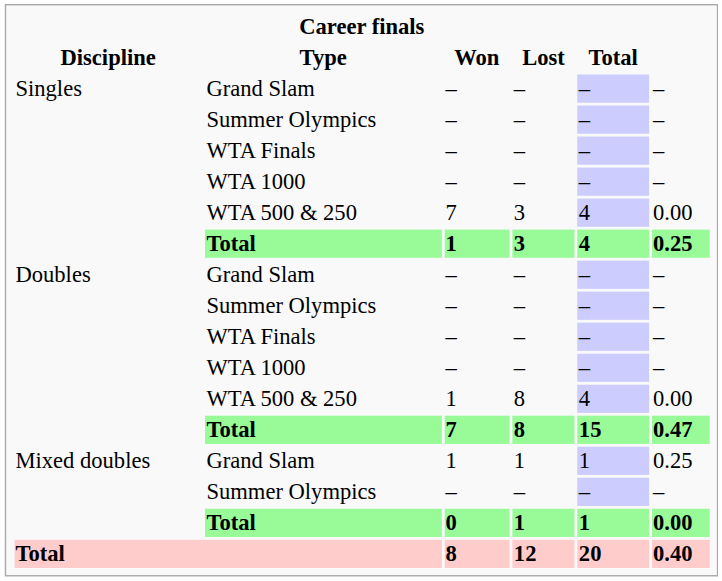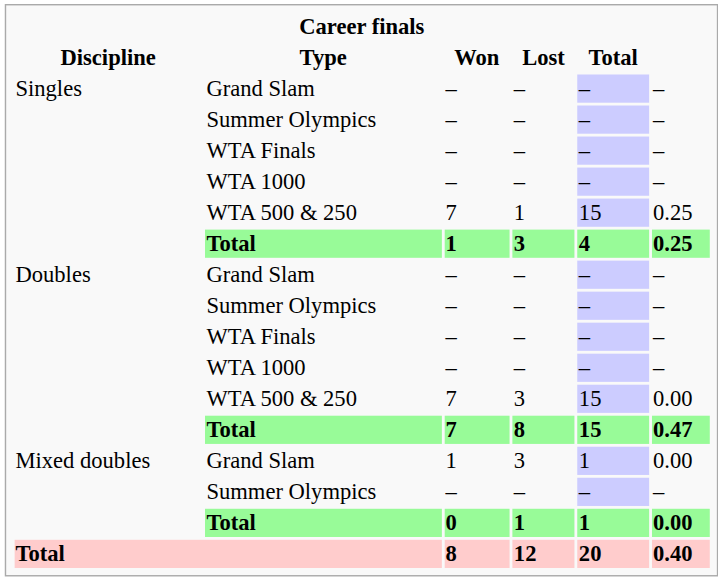 <table class="infobox vcard vevent nowrap" width="40%">
 <tr>
 <th colspan="6">Career finals</th>
 </tr>
 <tr>
 <th>Discipline</th>
 <th>Type</th>
 <th>Won</th>
 <th>Lost</th>
 <th>Total</th>
 <th></th>
 </tr>
 <tr>
 <td rowspan="6">Singles</td>
 <td>Grand Slam</td>
 <td>–</td>
 <td>–</td>
 <td bgcolor="CCCCFF">–</td>
 <td>–</td>
 </tr>
 <tr>
 <td>Summer Olympics</td>
 <td>–</td>
 <td>–</td>
 <td bgcolor="CCCCFF">–</td>
 <td>–</td>
 </tr>
 <tr>
 <td>WTA Finals</td>
 <td>–</td>
 <td>–</td>
 <td bgcolor="CCCCFF">–</td>
 <td>–</td>
 </tr>
 <tr>
 <td>WTA 1000</td>
 <td>–</td>
 <td>–</td>
 <td bgcolor="CCCCFF">–</td>
 <td>–</td>
 </tr>
 <tr>
 <td>WTA 500 & 250</td>
 <td>7</td>
-<td>3</td>
-<td bgcolor="CCCCFF">4</td>
-<td>0.00</td>
+<td>1</td>
+<td bgcolor="CCCCFF">15</td>
+<td>0.25</td>
 </tr>
 <tr bgcolor="98FB98">
 <td><strong>Total</strong></td>
 <td><strong>1</strong></td>
 <td><strong>3</strong></td>
 <td><strong>4</strong></td>
 <td><strong>0.25</strong></td>
 </tr>
 <tr>
 <td rowspan="6">Doubles</td>
 <td>Grand Slam</td>
 <td>–</td>
 <td>–</td>
 <td bgcolor="CCCCFF">–</td>
 <td>–</td>
 </tr>
 <tr>
 <td>Summer Olympics</td>
 <td>–</td>
 <td>–</td>
 <td bgcolor="CCCCFF">–</td>
 <td>–</td>
 </tr>
 <tr>
 <td>WTA Finals</td>
 <td>–</td>
 <td>–</td>
 <td bgcolor="CCCCFF">–</td>
 <td>–</td>
 </tr>
 <tr>
 <td>WTA 1000</td>
 <td>–</td>
 <td>–</td>
 <td bgcolor="CCCCFF">–</td>
 <td>–</td>
 </tr>
 <tr>
 <td>WTA 500 & 250</td>
-<td>1</td>
-<td>8</td>
-<td bgcolor="CCCCFF">4</td>
+<td>7</td>
+<td>3</td>
+<td bgcolor="CCCCFF">15</td>
 <td>0.00</td>
 </tr>
 <tr bgcolor="98FB98">
 <td><strong>Total</strong></td>
 <td><strong>7</strong></td>
 <td><strong>8</strong></td>
 <td><strong>15</strong></td>
 <td><strong>0.47</strong></td>
 </tr>
 <tr>
 <td rowspan=3>Mixed doubles</td>
 <td>Grand Slam</td>
 <td>1</td>
-<td>1</td>
+<td>3</td>
 <td bgcolor=CCCCFF>1</td>
-<td>0.25</td>
+<td>0.00</td>
 </tr>
 <tr>
 <td>Summer Olympics</td>
 <td>–</td>
 <td>–</td>
 <td bgcolor=CCCCFF>–</td>
 <td>–</td>
 </tr>
 <tr bgcolor=98FB98>
 <td><strong>Total</strong></td>
 <td><strong>0</strong></td>
 <td><strong>1</strong></td>
 <td><strong>1</strong></td>
 <td><strong>0.00</strong></td>
 </tr>
 <tr bgcolor="FFCCCC">
 <td colspan="2"><strong>Total</strong></td>
 <td><strong>8</strong></td>
 <td><strong>12</strong></td>
 <td><strong>20</strong></td>
 <td><strong>0.40</strong></td>
 </tr>
 </table>
